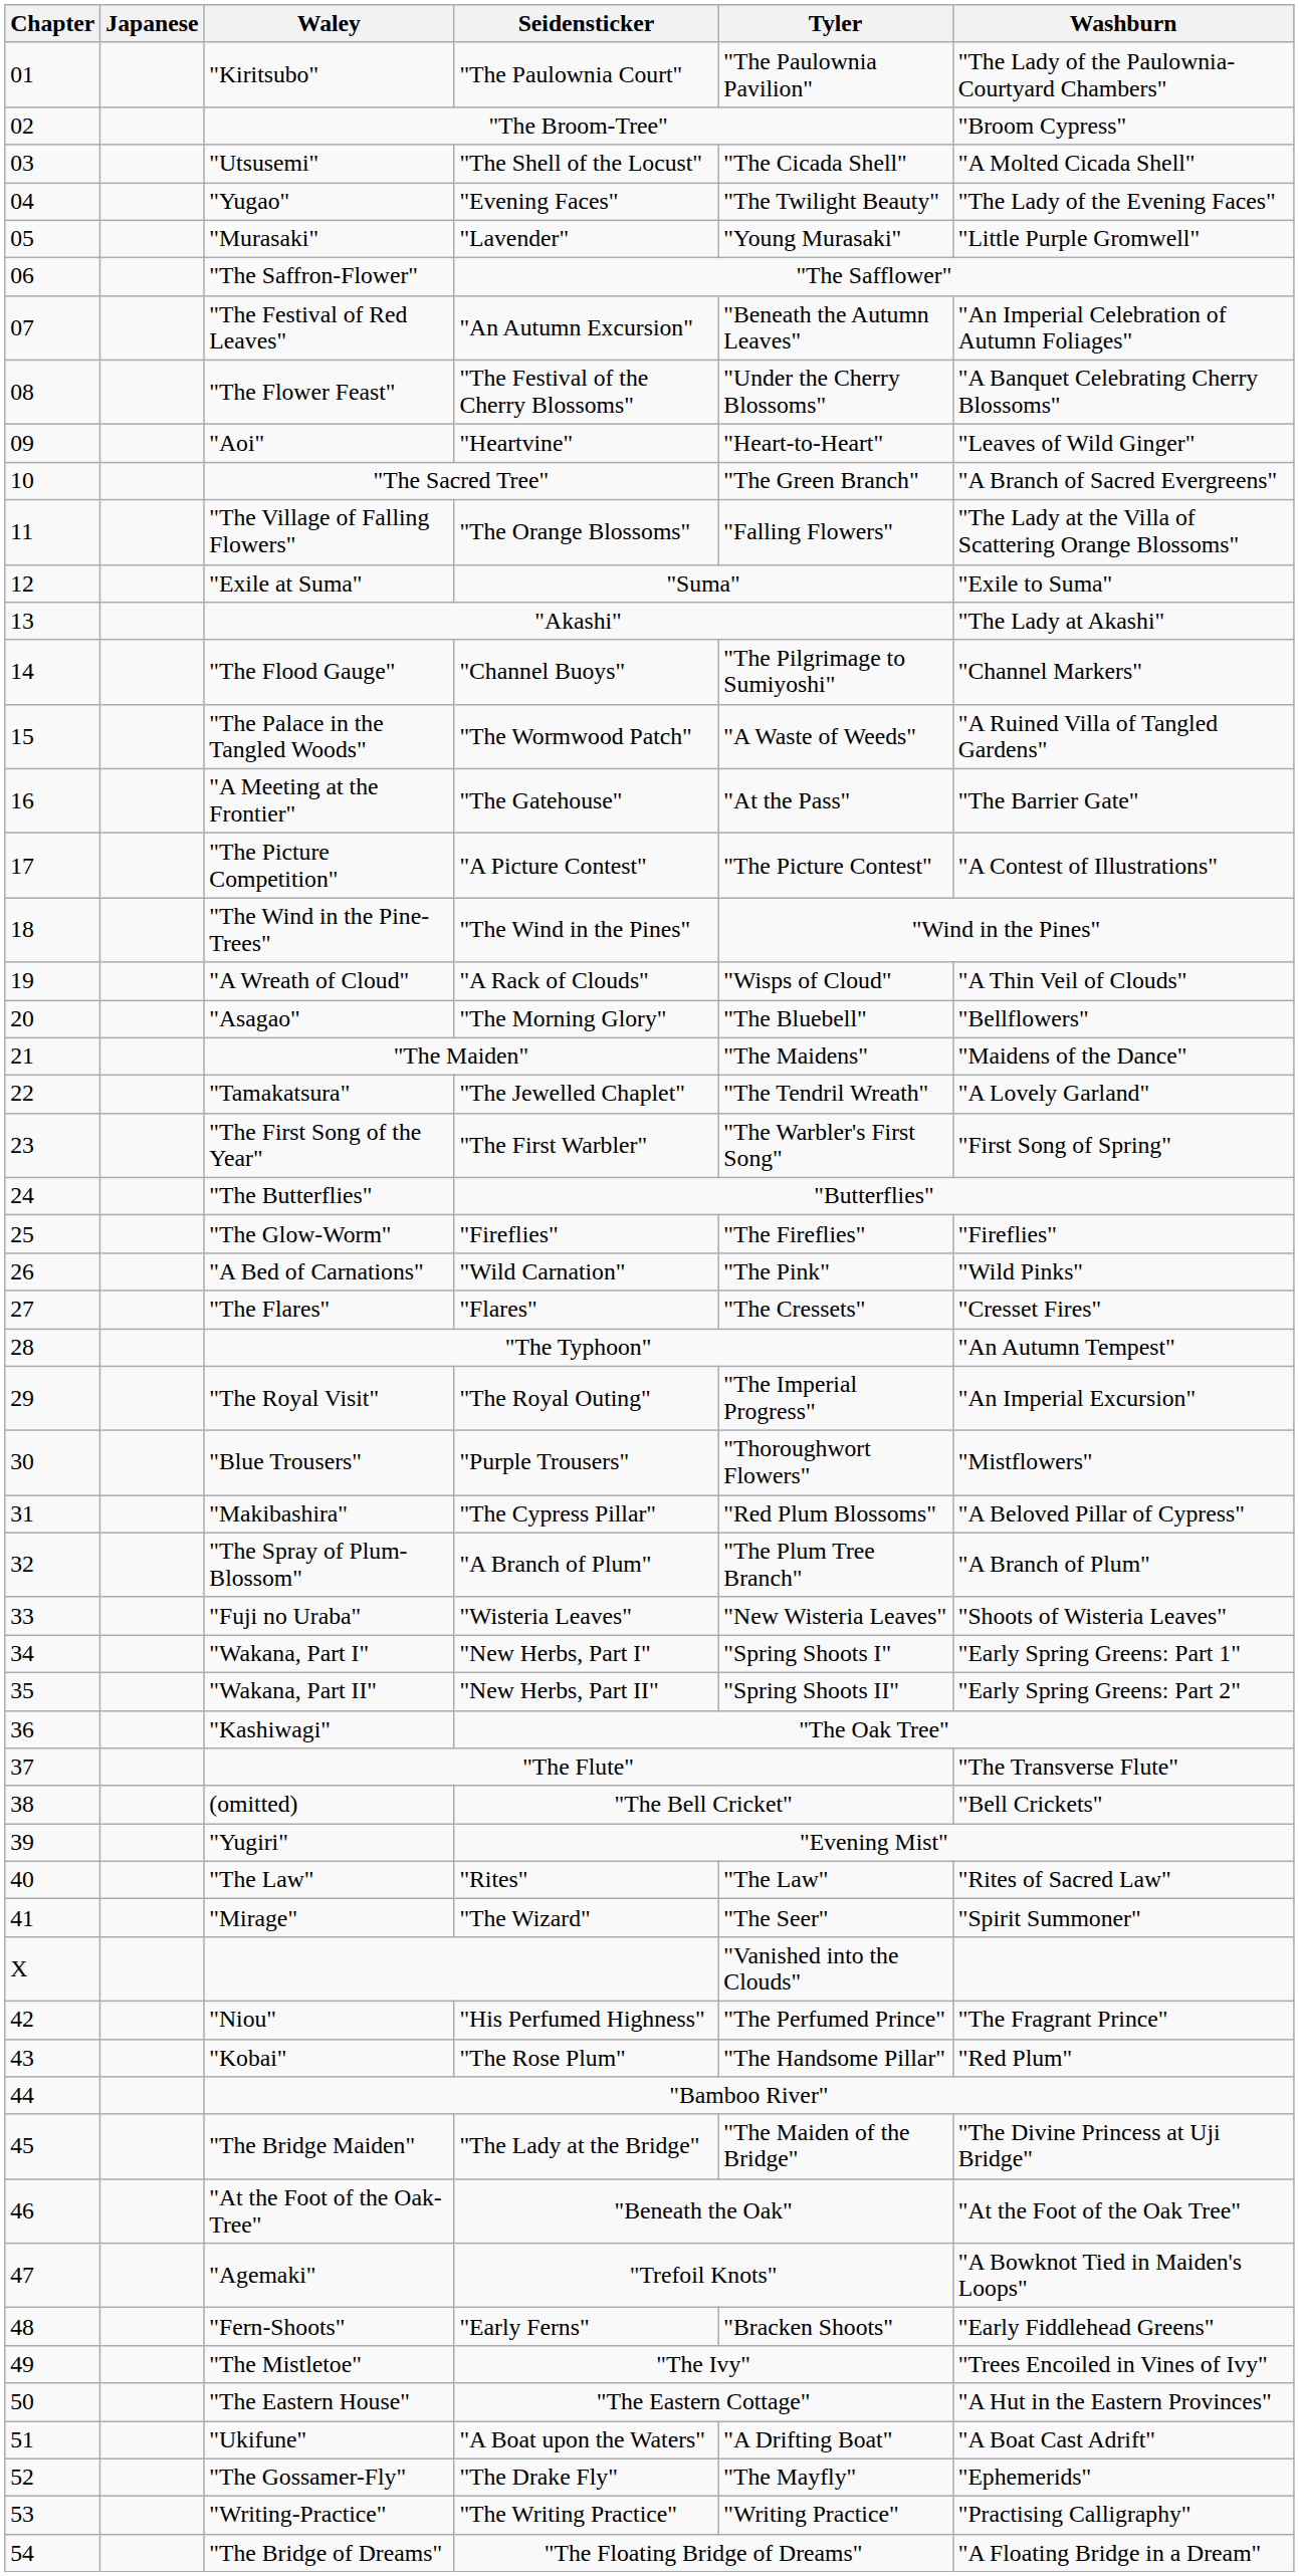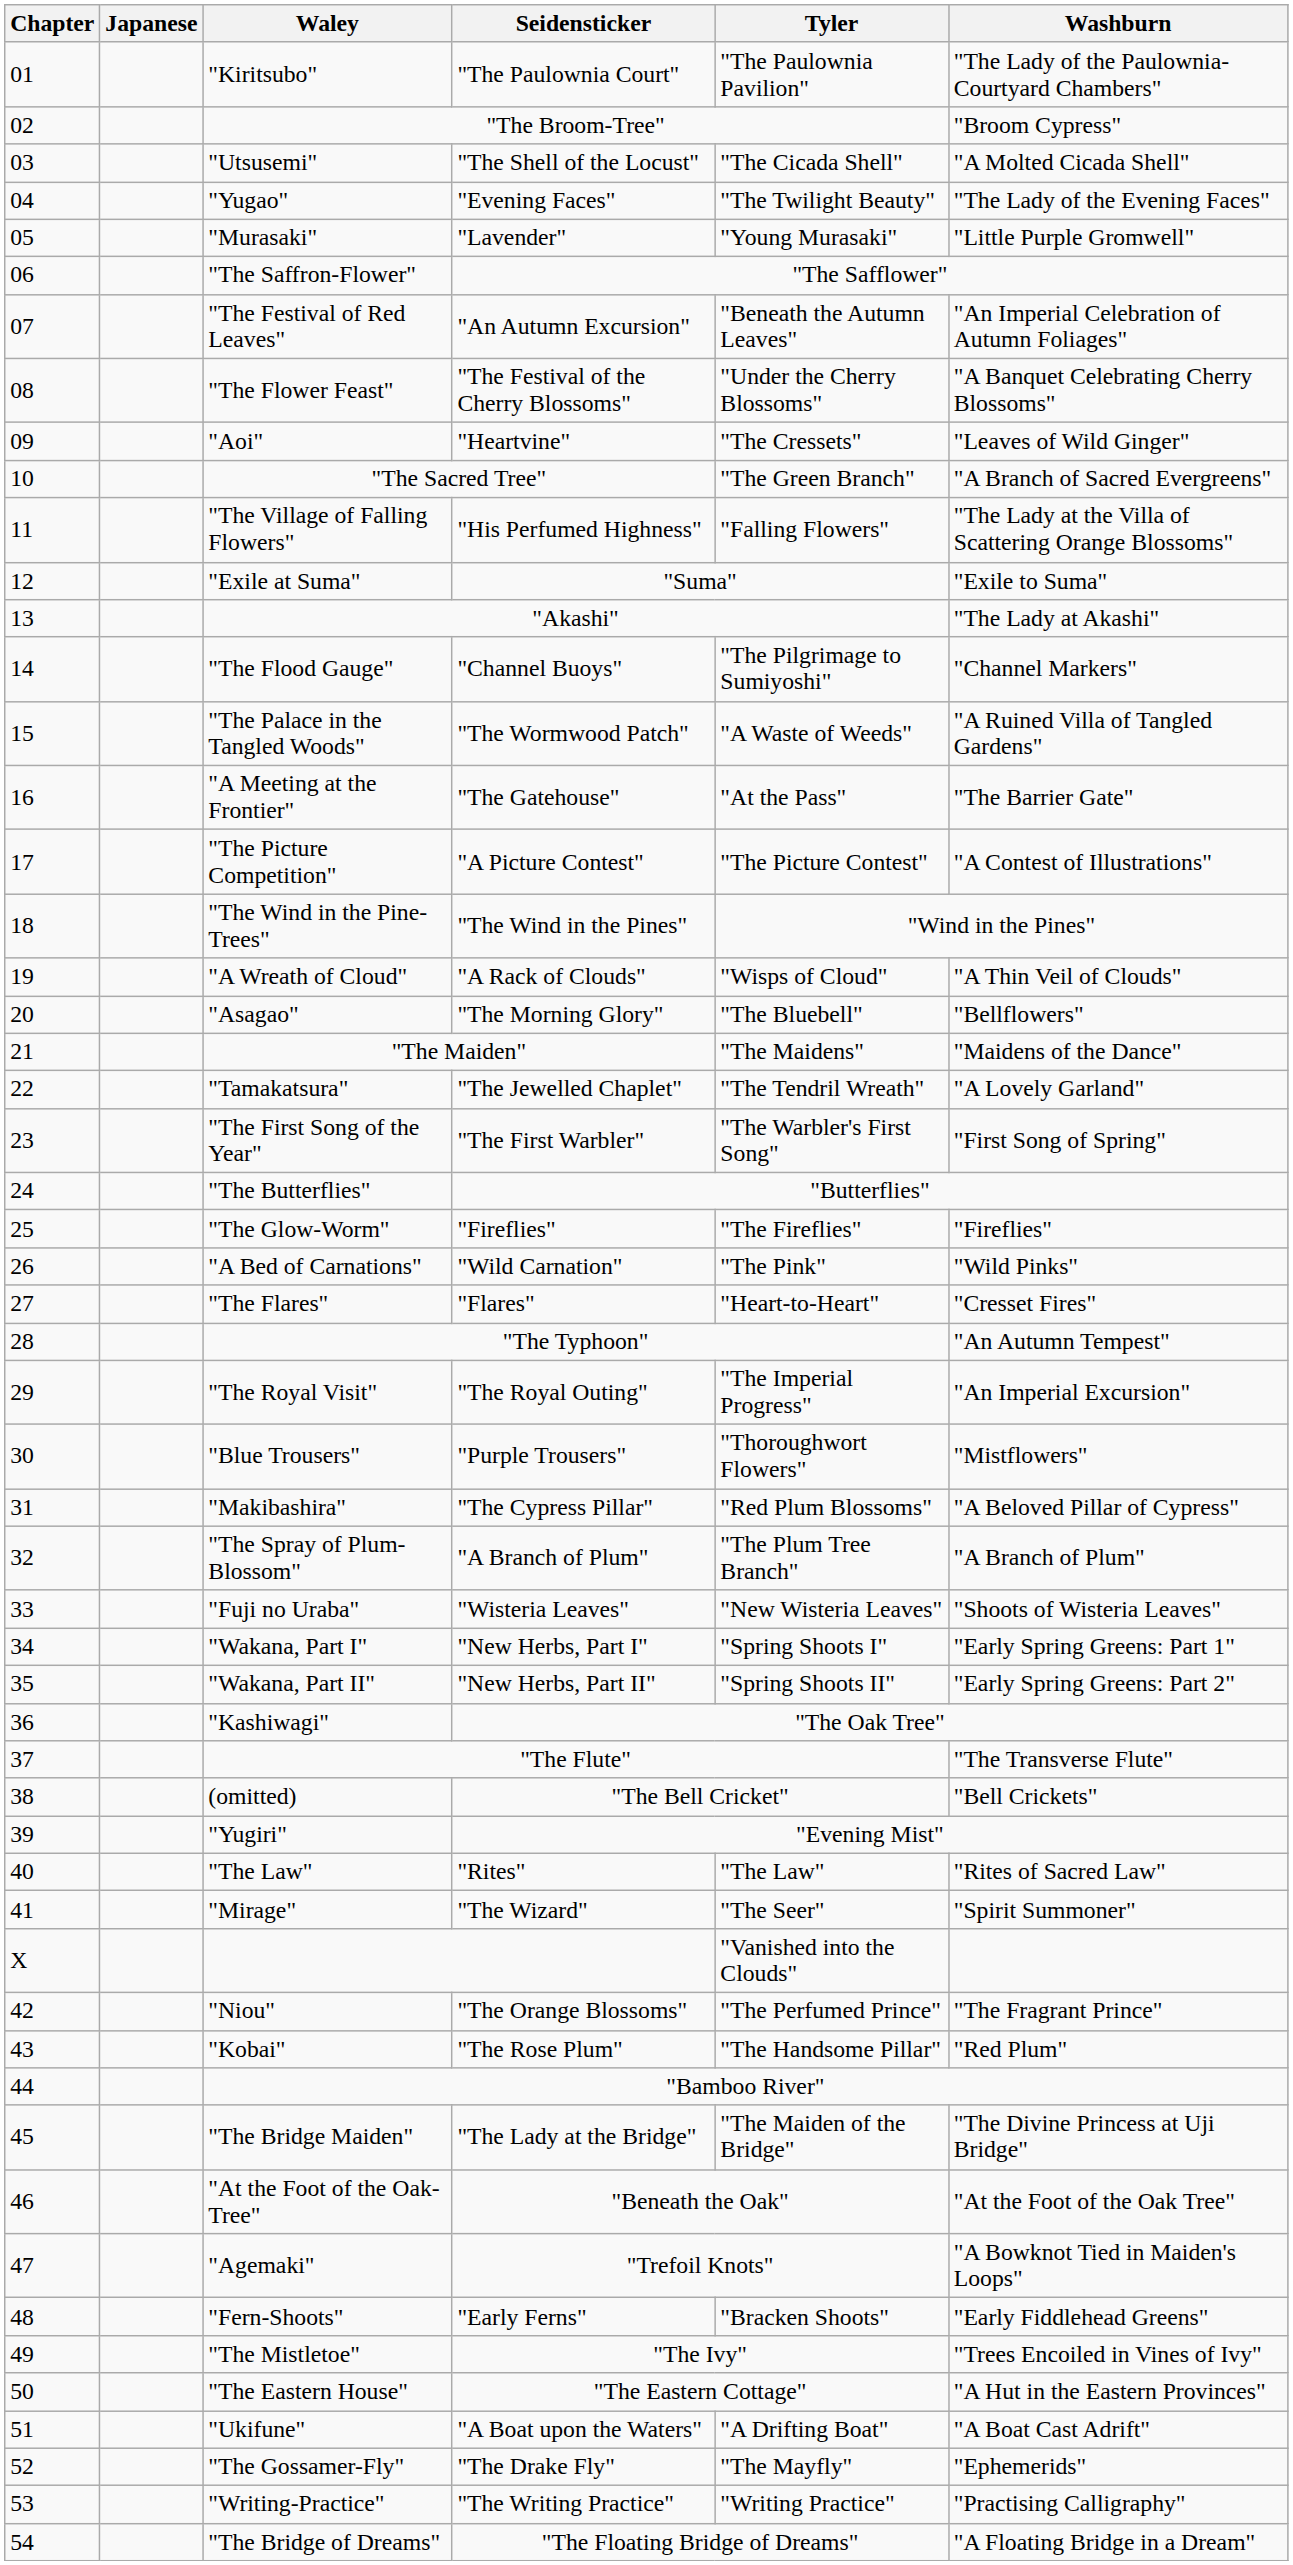 <table class="wikitable">
 <tr>
 <th>Chapter</th>
 <th>Japanese</th>
 <th>Waley</th>
 <th>Seidensticker</th>
 <th>Tyler</th>
 <th>Washburn</th>
 </tr>
 <tr>
 <td>01</td>
 <td></td>
 <td>"Kiritsubo"</td>
 <td>"The Paulownia Court"</td>
 <td>"The Paulownia Pavilion"</td>
 <td>"The Lady of the Paulownia-Courtyard Chambers"</td>
 </tr>
 <tr>
 <td>02</td>
 <td></td>
 <td colspan="3" align="center">"The Broom-Tree"</td>
 <td>"Broom Cypress"</td>
 </tr>
 <tr>
 <td>03</td>
 <td></td>
 <td>"Utsusemi"</td>
 <td>"The Shell of the Locust"</td>
 <td>"The Cicada Shell"</td>
 <td>"A Molted Cicada Shell"</td>
 </tr>
 <tr>
 <td>04</td>
 <td></td>
 <td>"Yugao"</td>
 <td>"Evening Faces"</td>
 <td>"The Twilight Beauty"</td>
 <td>"The Lady of the Evening Faces"</td>
 </tr>
 <tr>
 <td>05</td>
 <td></td>
 <td>"Murasaki"</td>
 <td>"Lavender"</td>
 <td>"Young Murasaki"</td>
 <td>"Little Purple Gromwell"</td>
 </tr>
 <tr>
 <td>06</td>
 <td></td>
 <td>"The Saffron-Flower"</td>
 <td colspan="3" align="center">"The Safflower"</td>
 </tr>
 <tr>
 <td>07</td>
 <td></td>
 <td>"The Festival of Red Leaves"</td>
 <td>"An Autumn Excursion"</td>
 <td>"Beneath the Autumn Leaves"</td>
 <td>"An Imperial Celebration of Autumn Foliages"</td>
 </tr>
 <tr>
 <td>08</td>
 <td></td>
 <td>"The Flower Feast"</td>
 <td>"The Festival of the Cherry Blossoms"</td>
 <td>"Under the Cherry Blossoms"</td>
 <td>"A Banquet Celebrating Cherry Blossoms"</td>
 </tr>
 <tr>
 <td>09</td>
 <td></td>
 <td>"Aoi"</td>
 <td>"Heartvine"</td>
-<td>"Heart-to-Heart"</td>
+<td>"The Cressets"</td>
 <td>"Leaves of Wild Ginger"</td>
 </tr>
 <tr>
 <td>10</td>
 <td></td>
 <td colspan="2" align="center">"The Sacred Tree"</td>
 <td>"The Green Branch"</td>
 <td>"A Branch of Sacred Evergreens"</td>
 </tr>
 <tr>
 <td>11</td>
 <td></td>
 <td>"The Village of Falling Flowers"</td>
-<td>"The Orange Blossoms"</td>
+<td>"His Perfumed Highness"</td>
 <td>"Falling Flowers"</td>
 <td>"The Lady at the Villa of Scattering Orange Blossoms"</td>
 </tr>
 <tr>
 <td>12</td>
 <td></td>
 <td>"Exile at Suma"</td>
 <td colspan="2" align="center">"Suma"</td>
 <td>"Exile to Suma"</td>
 </tr>
 <tr>
 <td>13</td>
 <td></td>
 <td colspan="3" align="center">"Akashi"</td>
 <td>"The Lady at Akashi"</td>
 </tr>
 <tr>
 <td>14</td>
 <td></td>
 <td>"The Flood Gauge"</td>
 <td>"Channel Buoys"</td>
 <td>"The Pilgrimage to Sumiyoshi"</td>
 <td>"Channel Markers"</td>
 </tr>
 <tr>
 <td>15</td>
 <td></td>
 <td>"The Palace in the Tangled Woods"</td>
 <td>"The Wormwood Patch"</td>
 <td>"A Waste of Weeds"</td>
 <td>"A Ruined Villa of Tangled Gardens"</td>
 </tr>
 <tr>
 <td>16</td>
 <td></td>
 <td>"A Meeting at the Frontier"</td>
 <td>"The Gatehouse"</td>
 <td>"At the Pass"</td>
 <td>"The Barrier Gate"</td>
 </tr>
 <tr>
 <td>17</td>
 <td></td>
 <td>"The Picture Competition"</td>
 <td>"A Picture Contest"</td>
 <td>"The Picture Contest"</td>
 <td>"A Contest of Illustrations"</td>
 </tr>
 <tr>
 <td>18</td>
 <td></td>
 <td>"The Wind in the Pine-Trees"</td>
 <td>"The Wind in the Pines"</td>
 <td colspan="2" align="center">"Wind in the Pines"</td>
 </tr>
 <tr>
 <td>19</td>
 <td></td>
 <td>"A Wreath of Cloud"</td>
 <td>"A Rack of Clouds"</td>
 <td>"Wisps of Cloud"</td>
 <td>"A Thin Veil of Clouds"</td>
 </tr>
 <tr>
 <td>20</td>
 <td></td>
 <td>"Asagao"</td>
 <td>"The Morning Glory"</td>
 <td>"The Bluebell"</td>
 <td>"Bellflowers"</td>
 </tr>
 <tr>
 <td>21</td>
 <td></td>
 <td colspan="2" align="center">"The Maiden"</td>
 <td>"The Maidens"</td>
 <td>"Maidens of the Dance"</td>
 </tr>
 <tr>
 <td>22</td>
 <td></td>
 <td>"Tamakatsura"</td>
 <td>"The Jewelled Chaplet"</td>
 <td>"The Tendril Wreath"</td>
 <td>"A Lovely Garland"</td>
 </tr>
 <tr>
 <td>23</td>
 <td></td>
 <td>"The First Song of the Year"</td>
 <td>"The First Warbler"</td>
 <td>"The Warbler's First Song"</td>
 <td>"First Song of Spring"</td>
 </tr>
 <tr>
 <td>24</td>
 <td></td>
 <td>"The Butterflies"</td>
 <td colspan="3" align="center">"Butterflies"</td>
 </tr>
 <tr>
 <td>25</td>
 <td></td>
 <td>"The Glow-Worm"</td>
 <td>"Fireflies"</td>
 <td>"The Fireflies"</td>
 <td>"Fireflies"</td>
 </tr>
 <tr>
 <td>26</td>
 <td></td>
 <td>"A Bed of Carnations"</td>
 <td>"Wild Carnation"</td>
 <td>"The Pink"</td>
 <td>"Wild Pinks"</td>
 </tr>
 <tr>
 <td>27</td>
 <td></td>
 <td>"The Flares"</td>
 <td>"Flares"</td>
-<td>"The Cressets"</td>
+<td>"Heart-to-Heart"</td>
 <td>"Cresset Fires"</td>
 </tr>
 <tr>
 <td>28</td>
 <td></td>
 <td colspan="3" align="center">"The Typhoon"</td>
 <td>"An Autumn Tempest"</td>
 </tr>
 <tr>
 <td>29</td>
 <td></td>
 <td>"The Royal Visit"</td>
 <td>"The Royal Outing"</td>
 <td>"The Imperial Progress"</td>
 <td>"An Imperial Excursion"</td>
 </tr>
 <tr>
 <td>30</td>
 <td></td>
 <td>"Blue Trousers"</td>
 <td>"Purple Trousers"</td>
 <td>"Thoroughwort Flowers"</td>
 <td>"Mistflowers"</td>
 </tr>
 <tr>
 <td>31</td>
 <td></td>
 <td>"Makibashira"</td>
 <td>"The Cypress Pillar"</td>
 <td>"Red Plum Blossoms"</td>
 <td>"A Beloved Pillar of Cypress"</td>
 </tr>
 <tr>
 <td>32</td>
 <td></td>
 <td>"The Spray of Plum-Blossom"</td>
 <td>"A Branch of Plum"</td>
 <td>"The Plum Tree Branch"</td>
 <td>"A Branch of Plum"</td>
 </tr>
 <tr>
 <td>33</td>
 <td></td>
 <td>"Fuji no Uraba"</td>
 <td>"Wisteria Leaves"</td>
 <td>"New Wisteria Leaves"</td>
 <td>"Shoots of Wisteria Leaves"</td>
 </tr>
 <tr>
 <td>34</td>
 <td></td>
 <td>"Wakana, Part I"</td>
 <td>"New Herbs, Part I"</td>
 <td>"Spring Shoots I"</td>
 <td>"Early Spring Greens: Part 1"</td>
 </tr>
 <tr>
 <td>35</td>
 <td></td>
 <td>"Wakana, Part II"</td>
 <td>"New Herbs, Part II"</td>
 <td>"Spring Shoots II"</td>
 <td>"Early Spring Greens: Part 2"</td>
 </tr>
 <tr>
 <td>36</td>
 <td></td>
 <td>"Kashiwagi"</td>
 <td colspan="3" align="center">"The Oak Tree"</td>
 </tr>
 <tr>
 <td>37</td>
 <td></td>
 <td colspan="3" align="center">"The Flute"</td>
 <td>"The Transverse Flute"</td>
 </tr>
 <tr>
 <td>38</td>
 <td></td>
 <td>(omitted)</td>
 <td colspan="2" align="center">"The Bell Cricket"</td>
 <td>"Bell Crickets"</td>
 </tr>
 <tr>
 <td>39</td>
 <td></td>
 <td>"Yugiri"</td>
 <td colspan="3" align="center">"Evening Mist"</td>
 </tr>
 <tr>
 <td>40</td>
 <td></td>
 <td>"The Law"</td>
 <td>"Rites"</td>
 <td>"The Law"</td>
 <td>"Rites of Sacred Law"</td>
 </tr>
 <tr>
 <td>41</td>
 <td></td>
 <td>"Mirage"</td>
 <td>"The Wizard"</td>
 <td>"The Seer"</td>
 <td>"Spirit Summoner"</td>
 </tr>
 <tr>
 <td>X</td>
 <td></td>
 <td colspan="2" align="center"></td>
 <td>"Vanished into the Clouds"</td>
 <td></td>
 </tr>
 <tr>
 <td>42</td>
 <td></td>
 <td>"Niou"</td>
-<td>"His Perfumed Highness"</td>
+<td>"The Orange Blossoms"</td>
 <td>"The Perfumed Prince"</td>
 <td>"The Fragrant Prince"</td>
 </tr>
 <tr>
 <td>43</td>
 <td></td>
 <td>"Kobai"</td>
 <td>"The Rose Plum"</td>
 <td>"The Handsome Pillar"</td>
 <td>"Red Plum"</td>
 </tr>
 <tr>
 <td>44</td>
 <td></td>
 <td colspan="4" align="center">"Bamboo River"</td>
 </tr>
 <tr>
 <td>45</td>
 <td></td>
 <td>"The Bridge Maiden"</td>
 <td>"The Lady at the Bridge"</td>
 <td>"The Maiden of the Bridge"</td>
 <td>"The Divine Princess at Uji Bridge"</td>
 </tr>
 <tr>
 <td>46</td>
 <td></td>
 <td>"At the Foot of the Oak-Tree"</td>
 <td colspan="2" align="center">"Beneath the Oak"</td>
 <td>"At the Foot of the Oak Tree"</td>
 </tr>
 <tr>
 <td>47</td>
 <td></td>
 <td>"Agemaki"</td>
 <td colspan="2" align="center">"Trefoil Knots"</td>
 <td>"A Bowknot Tied in Maiden's Loops"</td>
 </tr>
 <tr>
 <td>48</td>
 <td></td>
 <td>"Fern-Shoots"</td>
 <td>"Early Ferns"</td>
 <td>"Bracken Shoots"</td>
 <td>"Early Fiddlehead Greens"</td>
 </tr>
 <tr>
 <td>49</td>
 <td></td>
 <td>"The Mistletoe"</td>
 <td colspan="2" align="center">"The Ivy"</td>
 <td>"Trees Encoiled in Vines of Ivy"</td>
 </tr>
 <tr>
 <td>50</td>
 <td></td>
 <td>"The Eastern House"</td>
 <td colspan="2" align="center">"The Eastern Cottage"</td>
 <td>"A Hut in the Eastern Provinces"</td>
 </tr>
 <tr>
 <td>51</td>
 <td></td>
 <td>"Ukifune"</td>
 <td>"A Boat upon the Waters"</td>
 <td>"A Drifting Boat"</td>
 <td>"A Boat Cast Adrift"</td>
 </tr>
 <tr>
 <td>52</td>
 <td></td>
 <td>"The Gossamer-Fly"</td>
 <td>"The Drake Fly"</td>
 <td>"The Mayfly"</td>
 <td>"Ephemerids"</td>
 </tr>
 <tr>
 <td>53</td>
 <td></td>
 <td>"Writing-Practice"</td>
 <td>"The Writing Practice"</td>
 <td>"Writing Practice"</td>
 <td>"Practising Calligraphy"</td>
 </tr>
 <tr>
 <td>54</td>
 <td></td>
 <td>"The Bridge of Dreams"</td>
 <td colspan="2" align="center">"The Floating Bridge of Dreams"</td>
 <td>"A Floating Bridge in a Dream"</td>
 </tr>
 </table>
